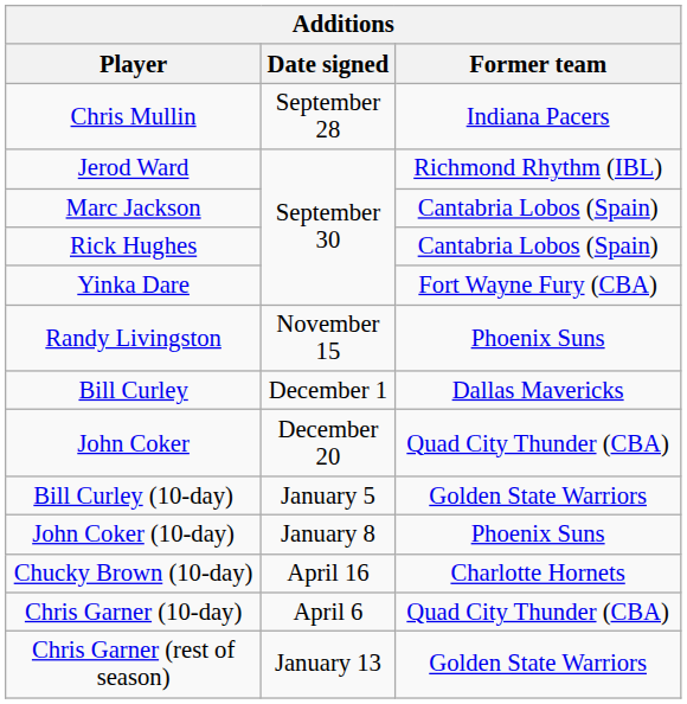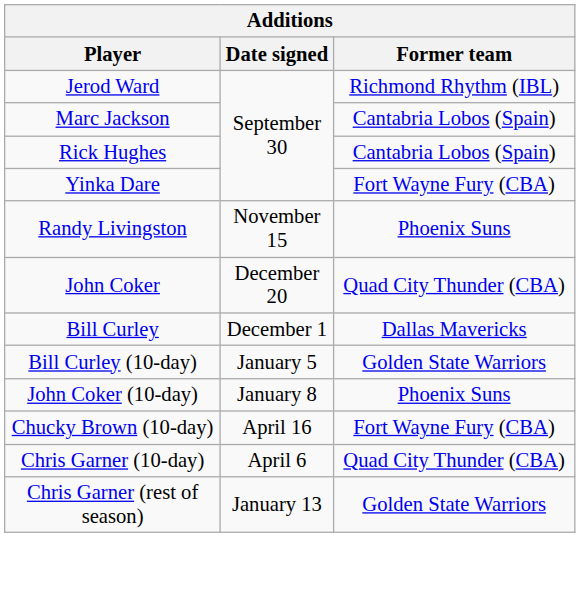 <table class="wikitable" style="text-align:center">
 <tr>
 <th colspan=3>Additions</th>
 </tr>
 <tr>
 <th style="width:160px">Player</th>
 <th style="width:80px">Date signed</th>
 <th style="width:180px">Former team</th>
-</tr>
-<tr>
-<td><a href='#'>Chris Mullin</a></td>
-<td>September 28</td>
-<td><a href='#'>Indiana Pacers</a></td>
 </tr>
 <tr>
 <td><a href='#'>Jerod Ward</a></td>
 <td rowspan=4>September 30</td>
 <td><a href='#'>Richmond Rhythm</a> (<a href='#'>IBL</a>)</td>
 </tr>
 <tr>
 <td><a href='#'>Marc Jackson</a></td>
 <td><a href='#'>Cantabria Lobos</a> (<a href='#'>Spain</a>)</td>
 </tr>
 <tr>
 <td><a href='#'>Rick Hughes</a></td>
 <td><a href='#'>Cantabria Lobos</a> (<a href='#'>Spain</a>)</td>
 </tr>
 <tr>
 <td><a href='#'>Yinka Dare</a></td>
 <td><a href='#'>Fort Wayne Fury</a> (<a href='#'>CBA</a>)</td>
 </tr>
 <tr>
 <td><a href='#'>Randy Livingston</a></td>
 <td>November 15</td>
 <td><a href='#'>Phoenix Suns</a></td>
 </tr>
 <tr>
+<td><a href='#'>John Coker</a></td>
+<td>December 20</td>
+<td><a href='#'>Quad City Thunder</a> (<a href='#'>CBA</a>)</td>
+</tr>
+<tr>
 <td><a href='#'>Bill Curley</a></td>
 <td>December 1</td>
 <td><a href='#'>Dallas Mavericks</a></td>
-</tr>
-<tr>
-<td><a href='#'>John Coker</a></td>
-<td>December 20</td>
-<td><a href='#'>Quad City Thunder</a> (<a href='#'>CBA</a>)</td>
 </tr>
 <tr>
 <td><a href='#'>Bill Curley</a> (10-day)</td>
 <td>January 5</td>
 <td><a href='#'>Golden State Warriors</a></td>
 </tr>
 <tr>
 <td><a href='#'>John Coker</a> (10-day)</td>
 <td>January 8</td>
 <td><a href='#'>Phoenix Suns</a></td>
 </tr>
 <tr>
 <td><a href='#'>Chucky Brown</a> (10-day)</td>
 <td>April 16</td>
-<td><a href='#'>Charlotte Hornets</a></td>
+<td><a href='#'>Fort Wayne Fury</a> (<a href='#'>CBA</a>)</td>
 </tr>
 <tr>
 <td><a href='#'>Chris Garner</a> (10-day)</td>
 <td>April 6</td>
 <td><a href='#'>Quad City Thunder</a> (<a href='#'>CBA</a>)</td>
 </tr>
 <tr>
 <td><a href='#'>Chris Garner</a> (rest of season)</td>
 <td>January 13</td>
 <td><a href='#'>Golden State Warriors</a></td>
 </tr>
 </table>
